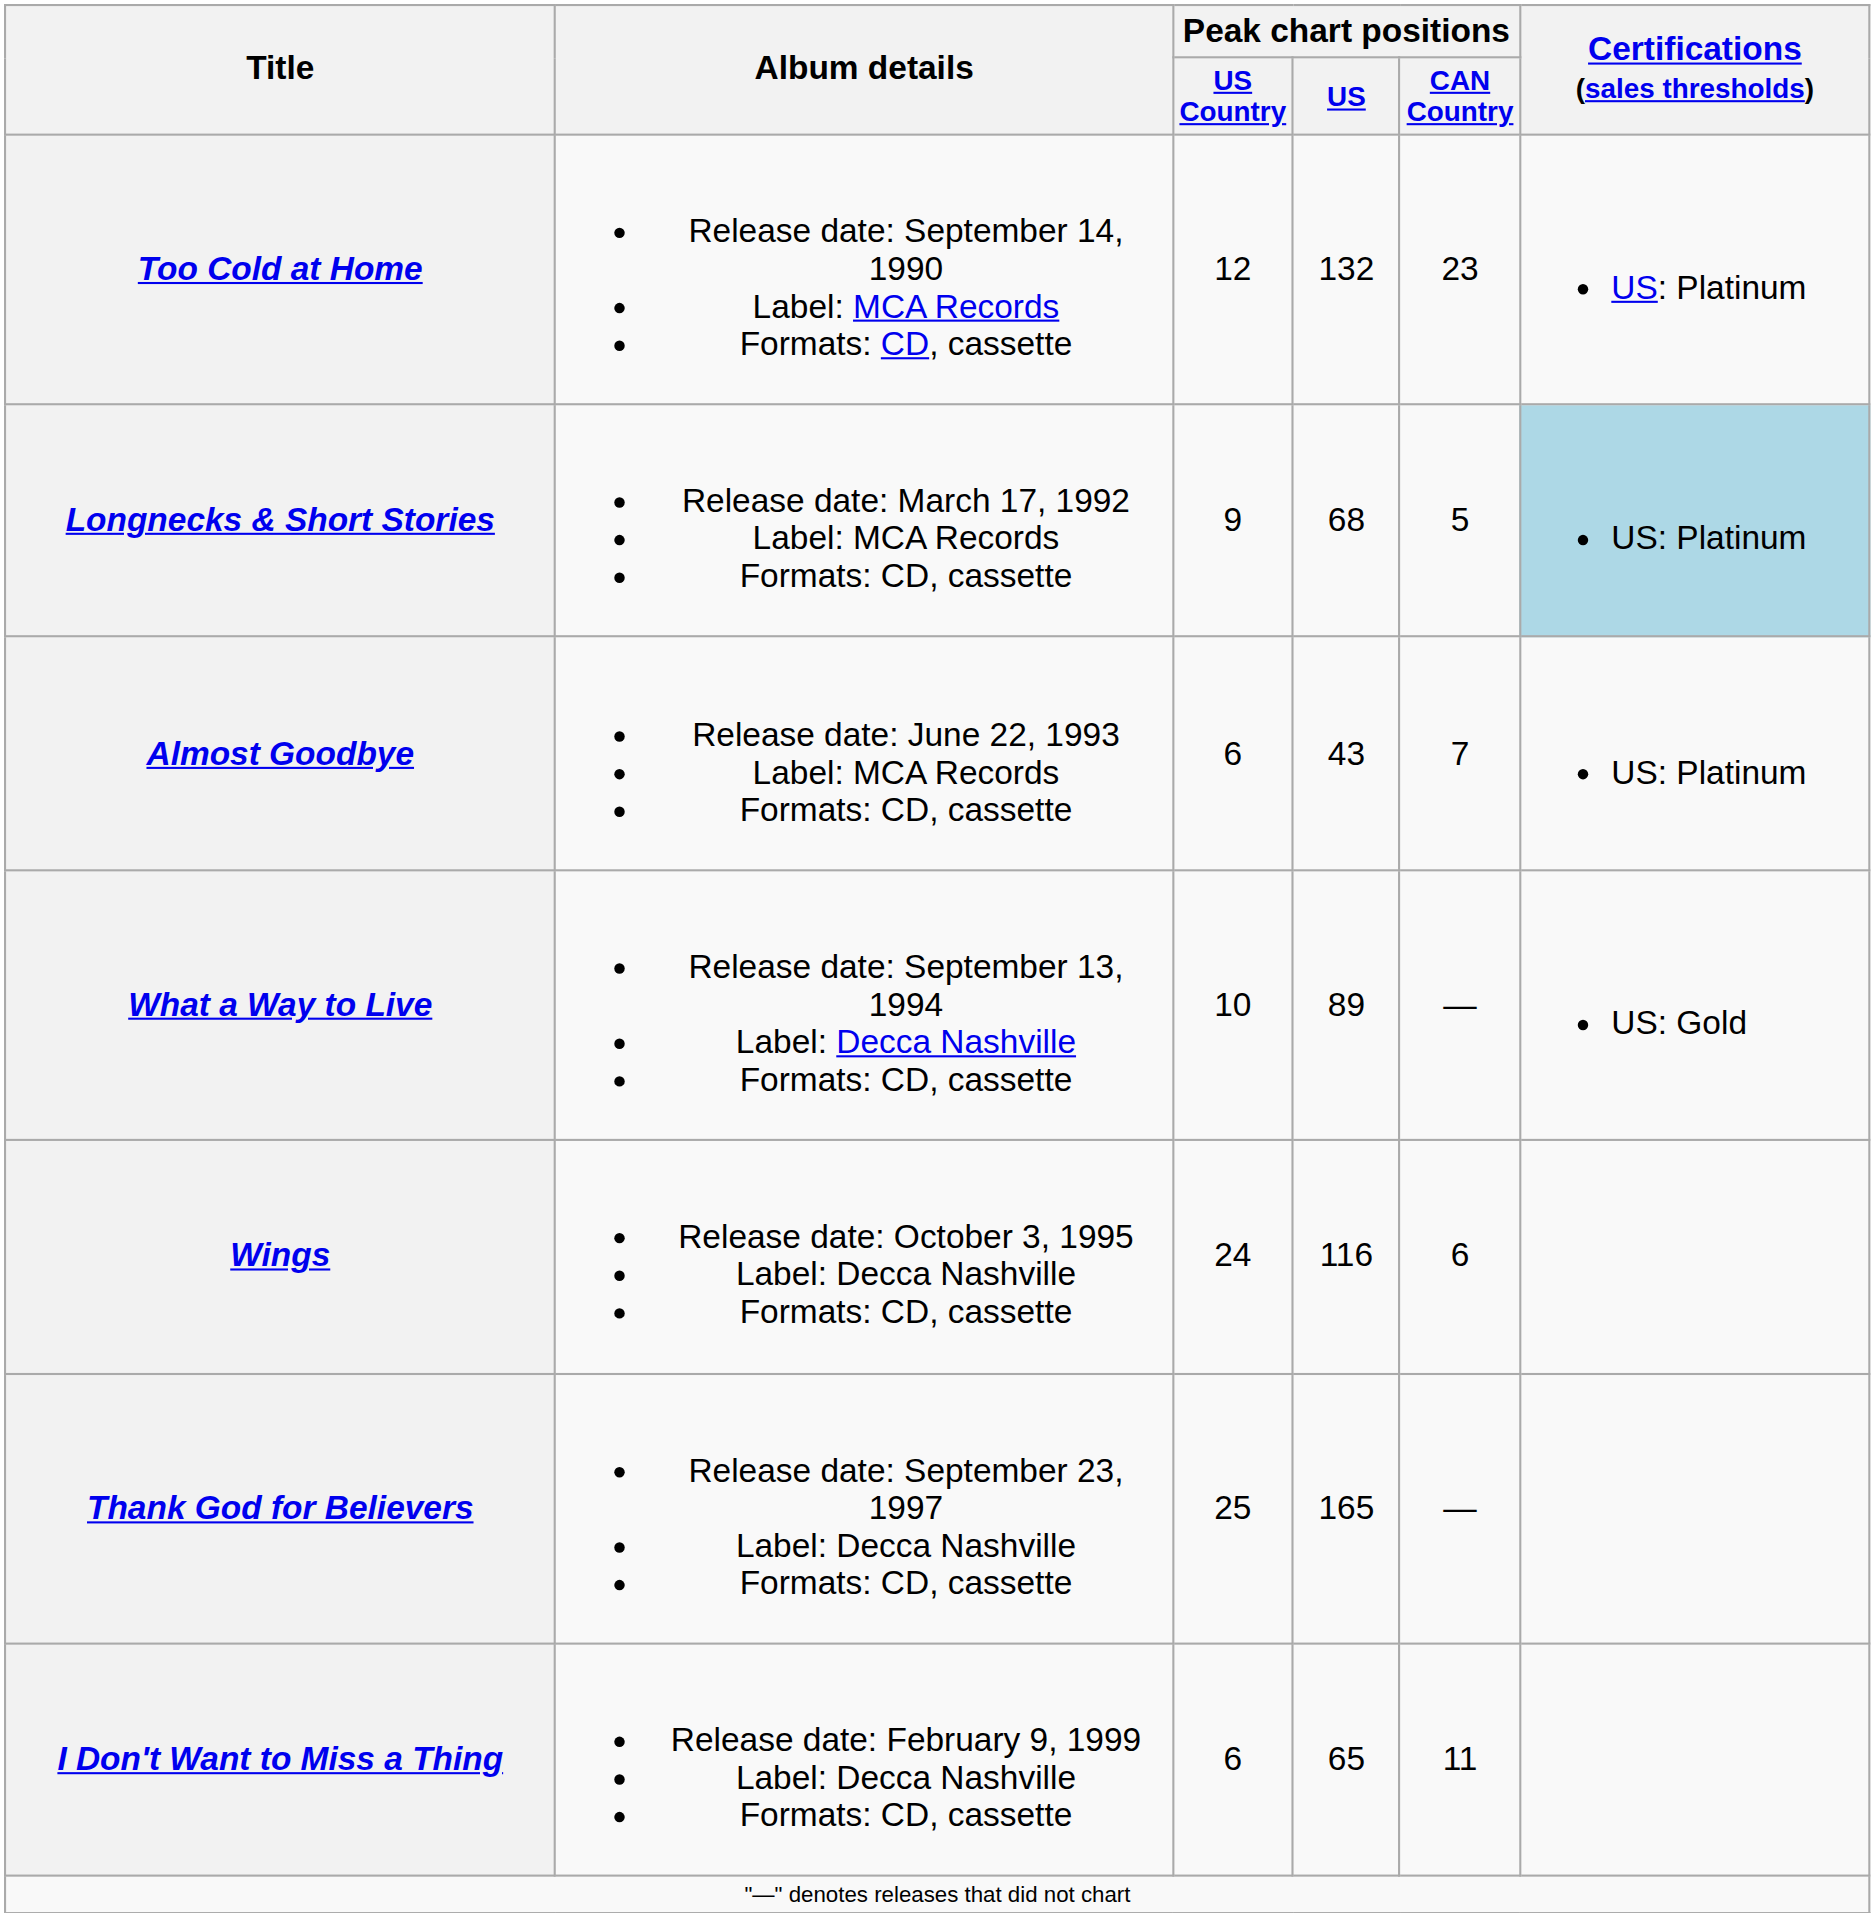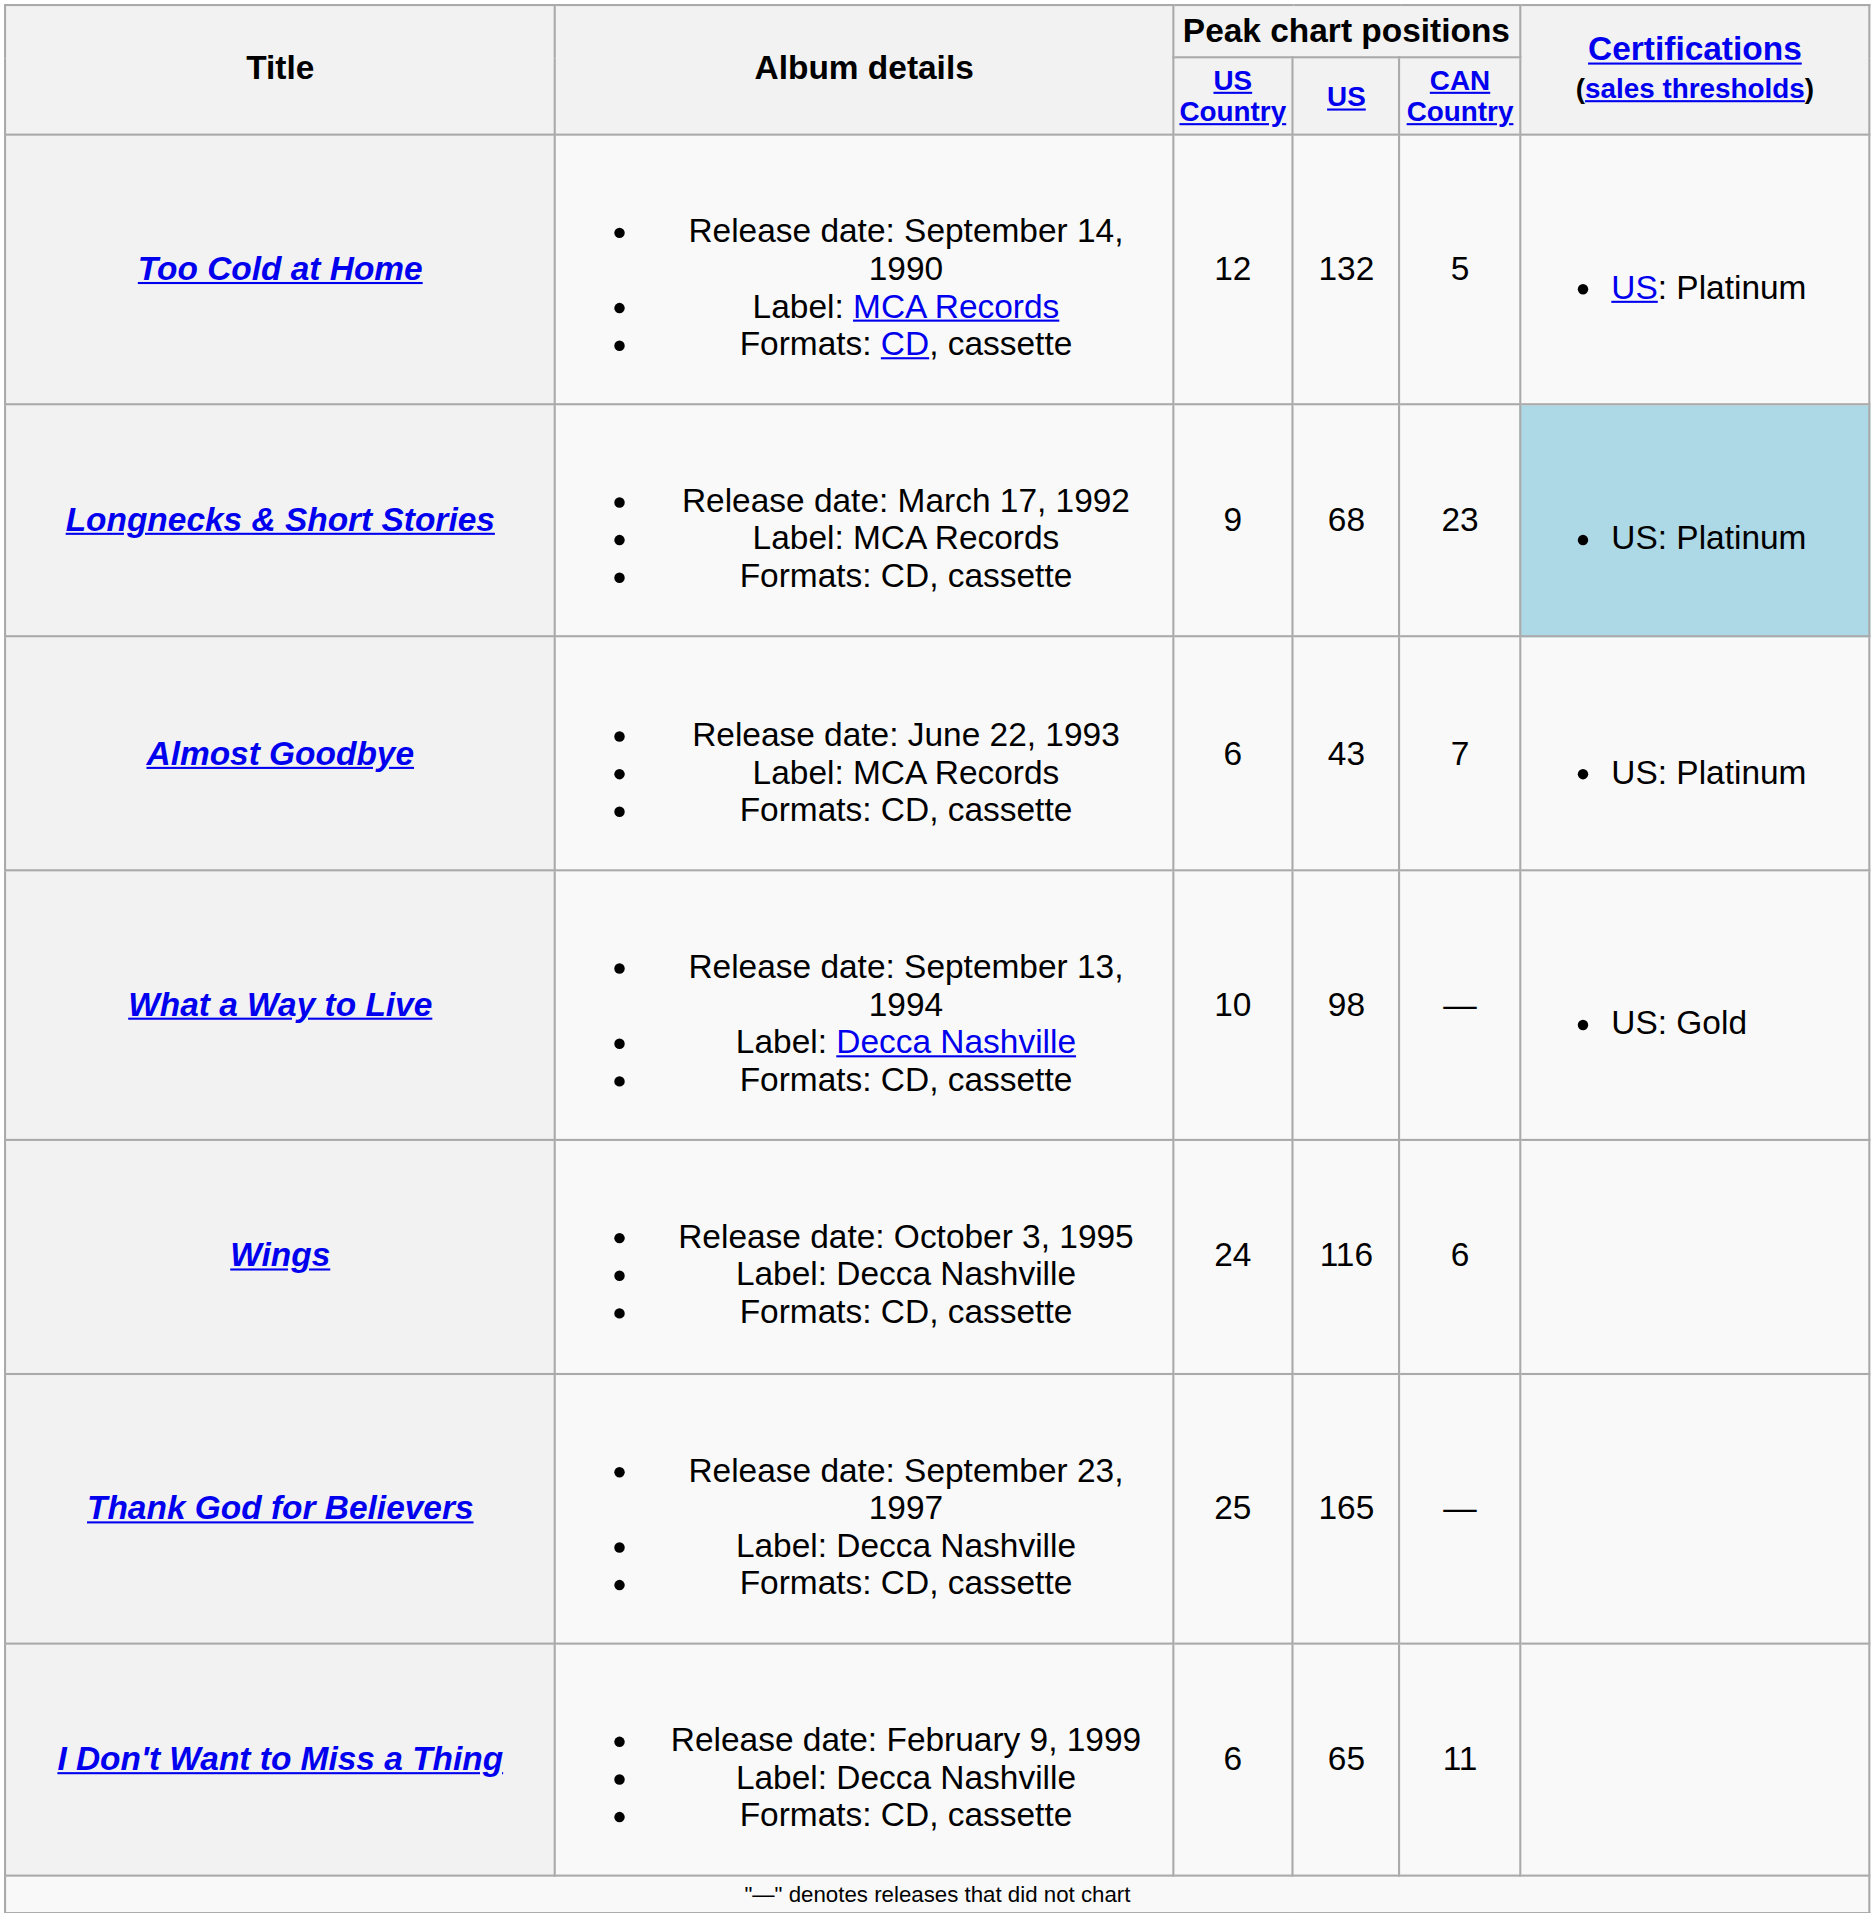 <table class="wikitable plainrowheaders" style="text-align:center;">
 <tr>
 <th rowspan="2" style="width:16em;">Title</th>
 <th rowspan="2" style="width:18em;">Album details</th>
 <th colspan="3">Peak chart positions</th>
 <th rowspan="2" style="width:10em;"><a href='#'>Certifications</a><br><small>(<a href='#'>sales thresholds</a>)</small></th>
 </tr>
 <tr style="font-size:smaller;">
 <th width="45"><a href='#'>US Country</a><br></th>
 <th width="45"><a href='#'>US</a><br></th>
 <th width="45"><a href='#'>CAN Country</a><br></th>
 </tr>
 <tr>
 <th scope="row"><em><a href='#'>Too Cold at Home</a></em></th>
 <td><br><ul><li>Release date: September 14, 1990</li><li>Label: <a href='#'>MCA Records</a></li><li>Formats: <a href='#'>CD</a>, cassette</li></ul></td>
 <td>12</td>
 <td>132</td>
-<td>23</td>
+<td>5</td>
 <td align="left"><br><ul><li><a href='#'>US</a>: Platinum</li></ul></td>
 </tr>
 <tr>
 <th scope="row"><em><a href='#'>Longnecks & Short Stories</a></em></th>
 <td><br><ul><li>Release date: March 17, 1992</li><li>Label: MCA Records</li><li>Formats: CD, cassette</li></ul></td>
 <td>9</td>
 <td>68</td>
-<td>5</td>
+<td>23</td>
 <td align="left" style="background: lightblue;"><br><ul><li>US: Platinum</li></ul></td>
 </tr>
 <tr>
 <th scope="row"><em><a href='#'>Almost Goodbye</a></em></th>
 <td><br><ul><li>Release date: June 22, 1993</li><li>Label: MCA Records</li><li>Formats: CD, cassette</li></ul></td>
 <td>6</td>
 <td>43</td>
 <td>7</td>
 <td align="left"><br><ul><li>US: Platinum</li></ul></td>
 </tr>
 <tr>
 <th scope="row"><em><a href='#'>What a Way to Live</a></em></th>
 <td><br><ul><li>Release date: September 13, 1994</li><li>Label: <a href='#'>Decca Nashville</a></li><li>Formats: CD, cassette</li></ul></td>
 <td>10</td>
-<td>89</td>
+<td>98</td>
 <td>—</td>
 <td align="left"><br><ul><li>US: Gold</li></ul></td>
 </tr>
 <tr>
 <th scope="row"><em><a href='#'>Wings</a></em></th>
 <td><br><ul><li>Release date: October 3, 1995</li><li>Label: Decca Nashville</li><li>Formats: CD, cassette</li></ul></td>
 <td>24</td>
 <td>116</td>
 <td>6</td>
 <td></td>
 </tr>
 <tr>
 <th scope="row"><em><a href='#'>Thank God for Believers</a></em></th>
 <td><br><ul><li>Release date: September 23, 1997</li><li>Label: Decca Nashville</li><li>Formats: CD, cassette</li></ul></td>
 <td>25</td>
 <td>165</td>
 <td>—</td>
 <td></td>
 </tr>
 <tr>
 <th scope="row"><em><a href='#'>I Don't Want to Miss a Thing</a></em></th>
 <td><br><ul><li>Release date: February 9, 1999</li><li>Label: Decca Nashville</li><li>Formats: CD, cassette</li></ul></td>
 <td>6</td>
 <td>65</td>
 <td>11</td>
 <td></td>
 </tr>
 <tr>
 <td colspan="10" style="font-size:8pt">"—" denotes releases that did not chart</td>
 </tr>
 <tr>
 </tr>
 </table>
